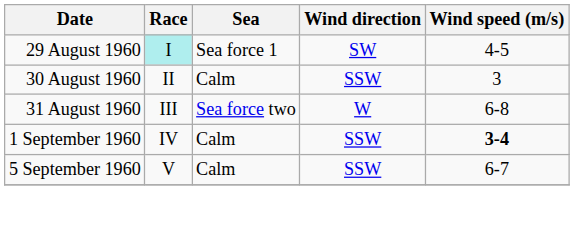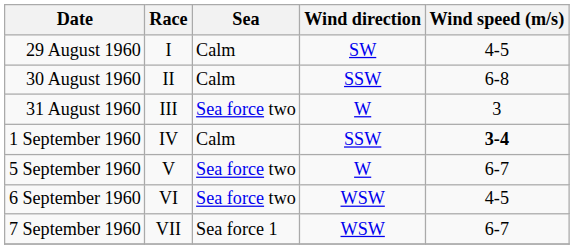 <table class="wikitable" style="text-align:right; font-size:90%">
 <tr>
 <th>Date</th>
 <th>Race</th>
 <th>Sea</th>
 <th>Wind direction</th>
 <th>Wind speed (m/s)</th>
 </tr>
 <tr>
 <td>29 August 1960</td>
-<td align=center style="background: paleturquoise;">I</td>
-<td align=left>Sea force 1</td>
+<td align=center>I</td>
+<td align=left>Calm</td>
 <td align=center><a href='#'>SW</a></td>
 <td align=center>4-5</td>
 </tr>
 <tr>
 <td>30 August 1960</td>
 <td align=center>II</td>
 <td align=left>Calm</td>
 <td align=center><a href='#'>SSW</a></td>
-<td align=center>3</td>
+<td align=center>6-8</td>
 </tr>
 <tr>
 <td>31 August 1960</td>
 <td align=center>III</td>
 <td align=left><a href='#'>Sea force</a> two</td>
 <td align=center><a href='#'>W</a></td>
-<td align=center>6-8</td>
+<td align=center>3</td>
 </tr>
 <tr>
 <td>1 September 1960</td>
 <td align=center>IV</td>
 <td align=left>Calm</td>
 <td align=center><a href='#'>SSW</a></td>
 <td align=center><strong>3-4</strong></td>
 </tr>
 <tr>
 <td>5 September 1960</td>
 <td align=center>V</td>
-<td align=left>Calm</td>
-<td align=center><a href='#'>SSW</a></td>
+<td align=left><a href='#'>Sea force</a> two</td>
+<td align=center><a href='#'>W</a></td>
+<td align=center>6-7</td>
+</tr>
+<tr>
+<td>6 September 1960</td>
+<td align=center>VI</td>
+<td align=left><a href='#'>Sea force</a> two</td>
+<td align=center><a href='#'>WSW</a></td>
+<td align=center>4-5</td>
+</tr>
+<tr>
+<td>7 September 1960</td>
+<td align=center>VII</td>
+<td align=left>Sea force 1</td>
+<td align=center><a href='#'>WSW</a></td>
 <td align=center>6-7</td>
 </tr>
 <tr>
 </tr>
 </table>
